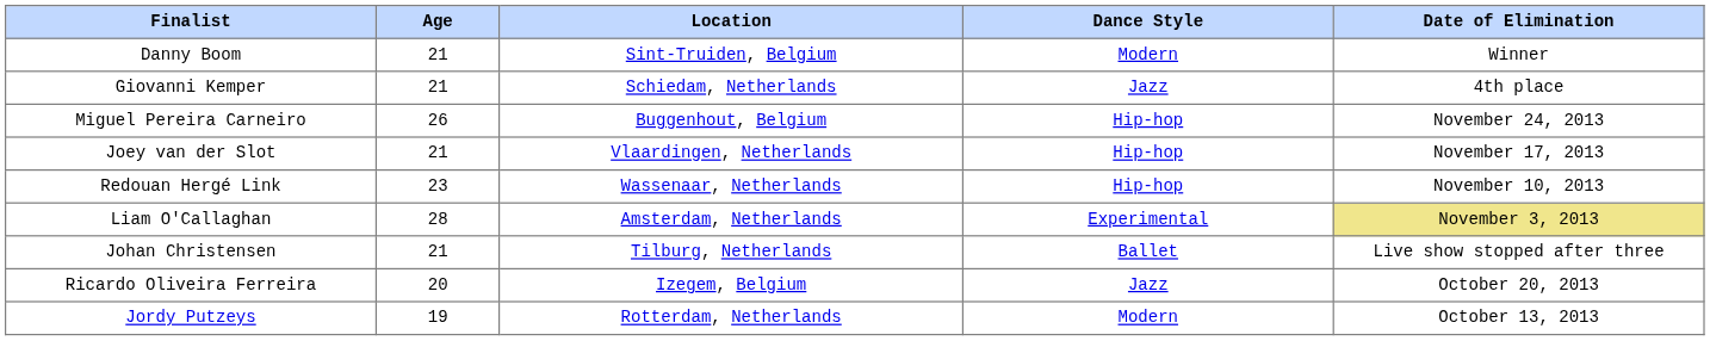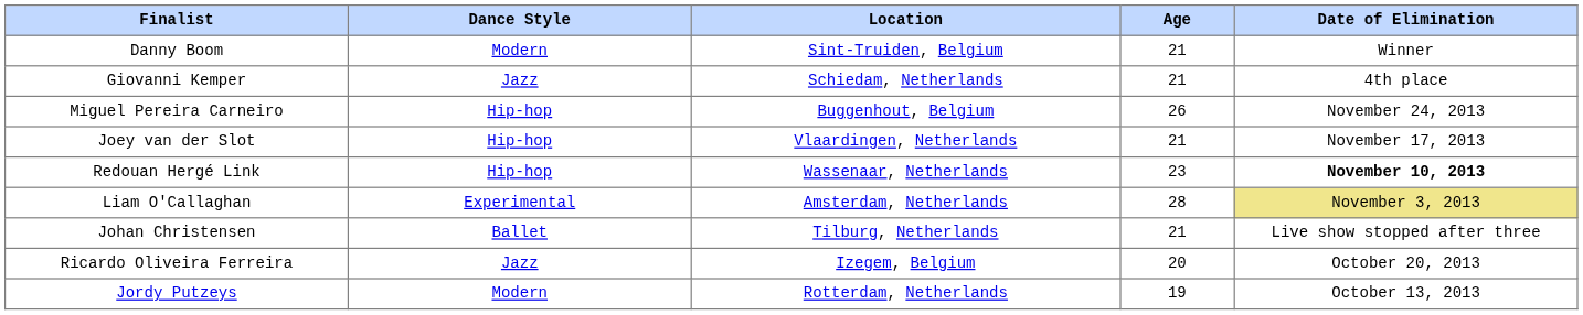 <table border="1" cellpadding="4" cellspacing="0"  style="text-align:center; font-size:90%; border-collapse:collapse; width:75%;">
 <tr style="background:#C1D8FF;">
 <th width=12%>Finalist</th>
+<th width=12%>Dance Style</th>
+<th width=15%>Location</th>
 <th width=4% align=center>Age</th>
-<th width=15%>Location</th>
-<th width=12%>Dance Style</th>
 <th width=12%>Date of Elimination</th>
 </tr>
 <tr>
 <td>Danny Boom</td>
+<td><a href='#'>Modern</a></td>
+<td><a href='#'>Sint-Truiden</a>, <a href='#'>Belgium</a></td>
 <td>21</td>
-<td><a href='#'>Sint-Truiden</a>, <a href='#'>Belgium</a></td>
-<td><a href='#'>Modern</a></td>
 <td>Winner</td>
 </tr>
 <tr>
 <td>Giovanni Kemper</td>
+<td><a href='#'>Jazz</a></td>
+<td><a href='#'>Schiedam</a>, <a href='#'>Netherlands</a></td>
 <td>21</td>
-<td><a href='#'>Schiedam</a>, <a href='#'>Netherlands</a></td>
-<td><a href='#'>Jazz</a></td>
 <td>4th place</td>
 </tr>
 <tr>
 <td>Miguel Pereira Carneiro</td>
+<td><a href='#'>Hip-hop</a></td>
+<td><a href='#'>Buggenhout</a>, <a href='#'>Belgium</a></td>
 <td>26</td>
-<td><a href='#'>Buggenhout</a>, <a href='#'>Belgium</a></td>
-<td><a href='#'>Hip-hop</a></td>
 <td>November 24, 2013</td>
 </tr>
 <tr>
 <td>Joey van der Slot</td>
+<td><a href='#'>Hip-hop</a></td>
+<td><a href='#'>Vlaardingen</a>, <a href='#'>Netherlands</a></td>
 <td>21</td>
-<td><a href='#'>Vlaardingen</a>, <a href='#'>Netherlands</a></td>
-<td><a href='#'>Hip-hop</a></td>
 <td>November 17, 2013</td>
 </tr>
 <tr>
 <td>Redouan Hergé Link</td>
+<td><a href='#'>Hip-hop</a></td>
+<td><a href='#'>Wassenaar</a>, <a href='#'>Netherlands</a></td>
 <td>23</td>
-<td><a href='#'>Wassenaar</a>, <a href='#'>Netherlands</a></td>
-<td><a href='#'>Hip-hop</a></td>
-<td>November 10, 2013</td>
+<td><strong>November 10, 2013</strong></td>
 </tr>
 <tr>
 <td>Liam O'Callaghan</td>
+<td><a href='#'>Experimental</a></td>
+<td><a href='#'>Amsterdam</a>, <a href='#'>Netherlands</a></td>
 <td>28</td>
-<td><a href='#'>Amsterdam</a>, <a href='#'>Netherlands</a></td>
-<td><a href='#'>Experimental</a></td>
 <td style="background: khaki;">November 3, 2013</td>
 </tr>
 <tr>
 <td>Johan Christensen</td>
+<td><a href='#'>Ballet</a></td>
+<td><a href='#'>Tilburg</a>, <a href='#'>Netherlands</a></td>
 <td>21</td>
-<td><a href='#'>Tilburg</a>, <a href='#'>Netherlands</a></td>
-<td><a href='#'>Ballet</a></td>
 <td>Live show stopped after three</td>
 </tr>
 <tr>
 <td>Ricardo Oliveira Ferreira</td>
+<td><a href='#'>Jazz</a></td>
+<td><a href='#'>Izegem</a>, <a href='#'>Belgium</a></td>
 <td>20</td>
-<td><a href='#'>Izegem</a>, <a href='#'>Belgium</a></td>
-<td><a href='#'>Jazz</a></td>
 <td>October 20, 2013</td>
 </tr>
 <tr>
 <td><a href='#'>Jordy Putzeys</a></td>
+<td><a href='#'>Modern</a></td>
+<td><a href='#'>Rotterdam</a>, <a href='#'>Netherlands</a></td>
 <td>19</td>
-<td><a href='#'>Rotterdam</a>, <a href='#'>Netherlands</a></td>
-<td><a href='#'>Modern</a></td>
 <td>October 13, 2013</td>
 </tr>
 </table>
